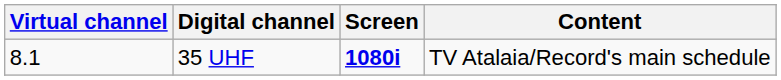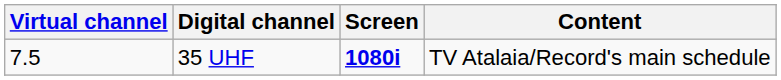 <table class = "wikitable">
 <tr>
 <th><a href='#'>Virtual channel</a></th>
 <th>Digital channel</th>
 <th>Screen</th>
 <th>Content</th>
 </tr>
 <tr>
-<td>8.1</td>
+<td>7.5</td>
 <td>35 <a href='#'>UHF</a></td>
 <td><strong><a href='#'>1080i</a></strong></td>
 <td>TV Atalaia/Record's main schedule</td>
 </tr>
 </table>
